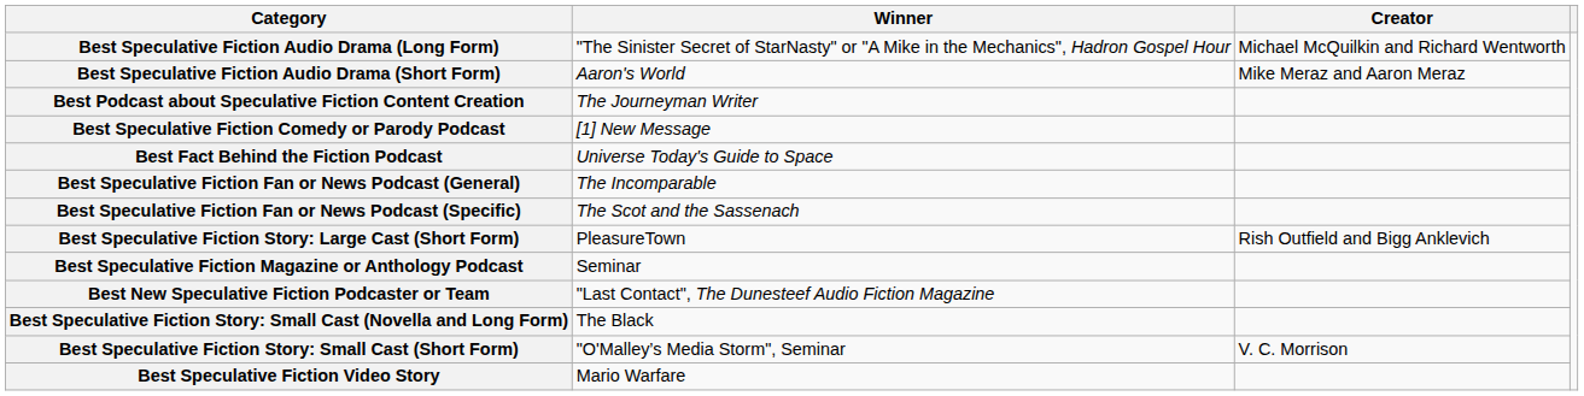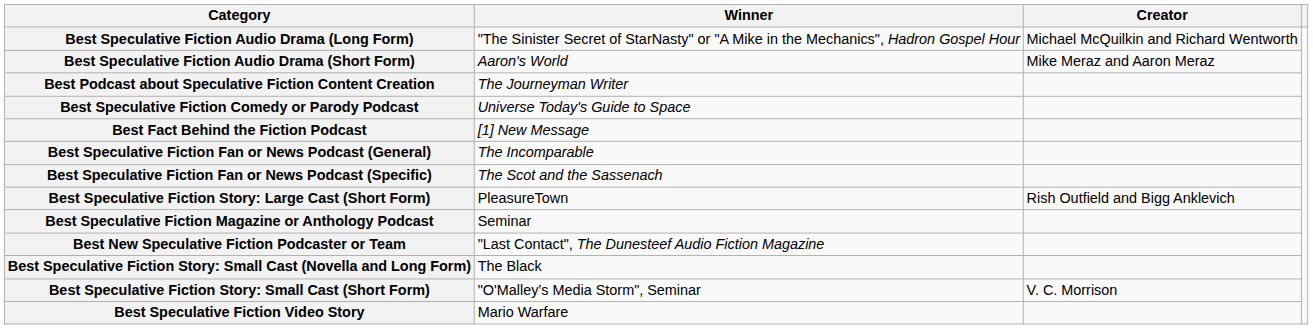 <table class="wikitable sortable">
 <tr>
 <th>Category</th>
 <th>Winner</th>
 <th>Creator</th>
 <th></th>
 </tr>
 <tr>
 <th>Best Speculative Fiction Audio Drama (Long Form)</th>
 <td>"The Sinister Secret of StarNasty" or "A Mike in the Mechanics", <em>Hadron Gospel Hour</em></td>
 <td>Michael McQuilkin and Richard Wentworth</td>
 <td rowspan="13"></td>
 </tr>
 <tr>
 <th>Best Speculative Fiction Audio Drama (Short Form)</th>
 <td><em>Aaron's World</em></td>
 <td>Mike Meraz and Aaron Meraz</td>
 </tr>
 <tr>
 <th>Best Podcast about Speculative Fiction Content Creation</th>
 <td><em>The Journeyman Writer</em></td>
 <td></td>
 </tr>
 <tr>
 <th>Best Speculative Fiction Comedy or Parody Podcast</th>
-<td><em>[1] New Message</em></td>
+<td><em>Universe Today's Guide to Space</em></td>
 <td></td>
 </tr>
 <tr>
 <th>Best Fact Behind the Fiction Podcast</th>
-<td><em>Universe Today's Guide to Space</em></td>
+<td><em>[1] New Message</em></td>
 <td></td>
 </tr>
 <tr>
 <th>Best Speculative Fiction Fan or News Podcast (General)</th>
 <td><em>The Incomparable</em></td>
 <td></td>
 </tr>
 <tr>
 <th>Best Speculative Fiction Fan or News Podcast (Specific)</th>
 <td><em>The Scot and the Sassenach</em></td>
 <td></td>
 </tr>
 <tr>
 <th>Best Speculative Fiction Story: Large Cast (Short Form)</th>
 <td>PleasureTown</td>
 <td>Rish Outfield and Bigg Anklevich</td>
 </tr>
 <tr>
 <th>Best Speculative Fiction Magazine or Anthology Podcast</th>
 <td>Seminar</td>
 <td></td>
 </tr>
 <tr>
 <th>Best New Speculative Fiction Podcaster or Team</th>
 <td>"Last Contact", <em>The Dunesteef Audio Fiction Magazine</em></td>
 <td></td>
 </tr>
 <tr>
 <th>Best Speculative Fiction Story: Small Cast (Novella and Long Form)</th>
 <td>The Black</td>
 <td></td>
 </tr>
 <tr>
 <th>Best Speculative Fiction Story: Small Cast (Short Form)</th>
 <td>"O'Malley’s Media Storm", Seminar</td>
 <td>V. C. Morrison</td>
 </tr>
 <tr>
 <th>Best Speculative Fiction Video Story</th>
 <td>Mario Warfare</td>
 <td></td>
 </tr>
 </table>
